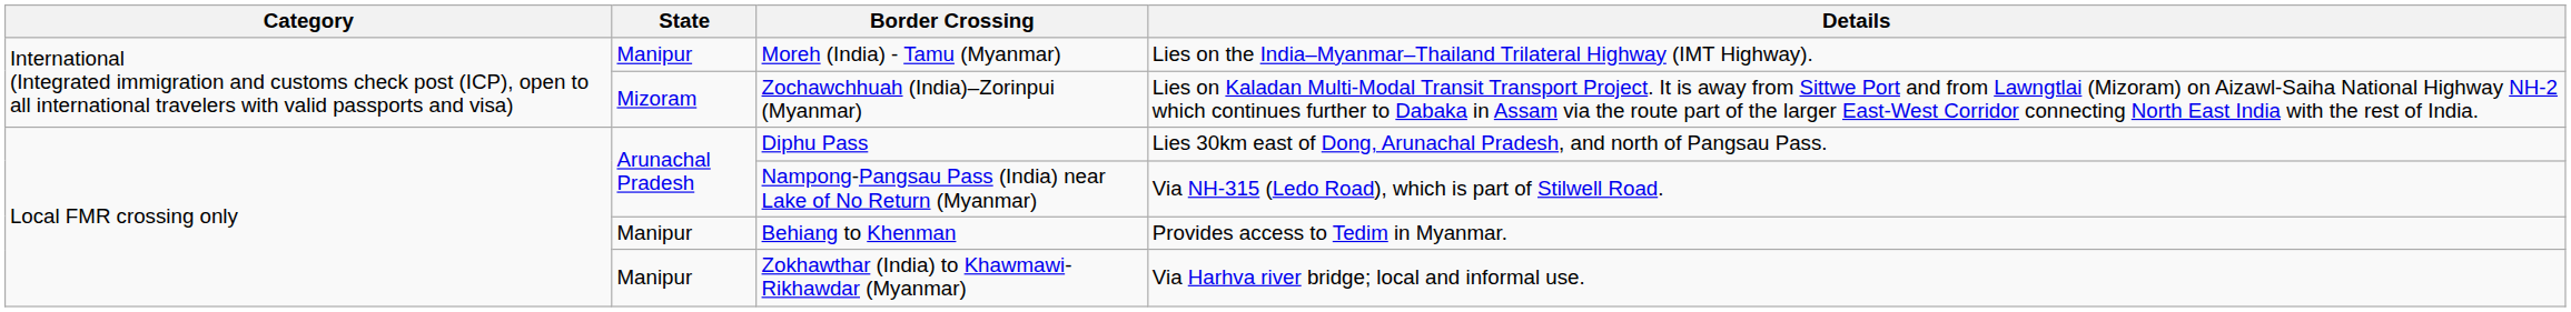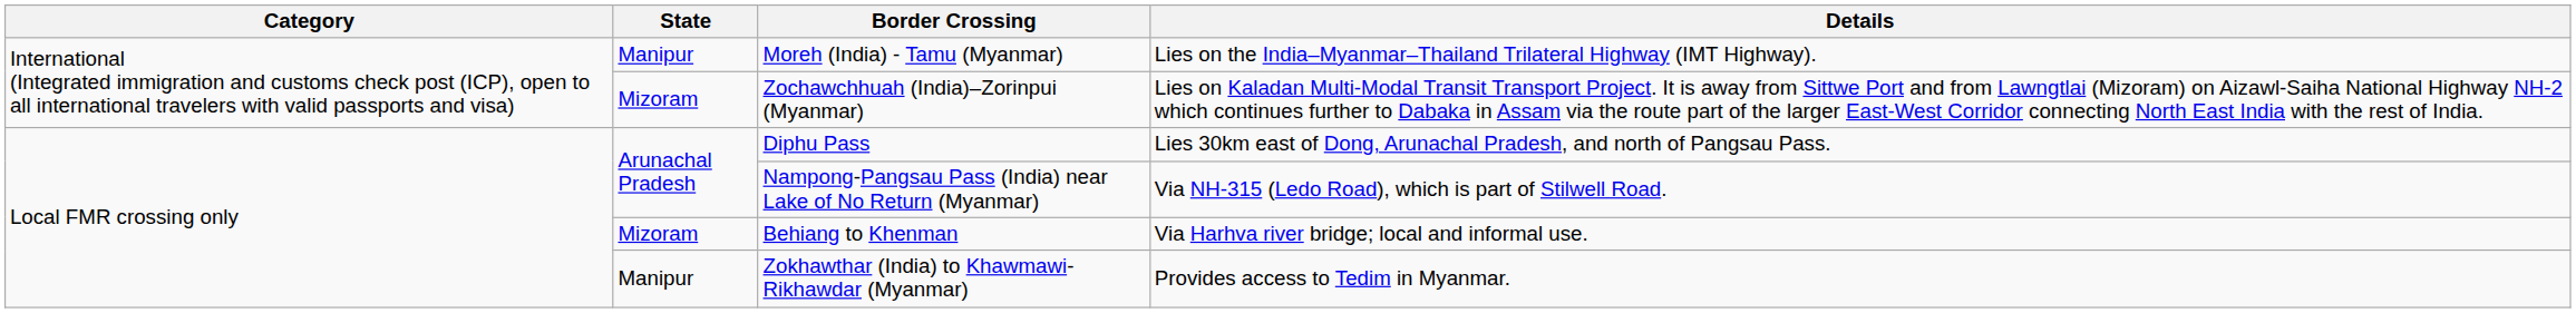 <table class="wikitable sortable">
 <tr>
 <th>Category</th>
 <th>State</th>
 <th>Border Crossing</th>
 <th>Details</th>
 </tr>
 <tr>
 <td rowspan="2">International <br>(Integrated immigration and customs check post (ICP), open to all international travelers with valid passports and visa)</td>
 <td><a href='#'>Manipur</a></td>
 <td><a href='#'>Moreh</a> (India) - <a href='#'>Tamu</a> (Myanmar)</td>
 <td>Lies on the <a href='#'>India–Myanmar–Thailand Trilateral Highway</a> (IMT Highway).</td>
 </tr>
 <tr>
 <td><a href='#'>Mizoram</a></td>
 <td><a href='#'>Zochawchhuah</a> (India)–Zorinpui (Myanmar)</td>
 <td>Lies on <a href='#'>Kaladan Multi-Modal Transit Transport Project</a>. It is  away from <a href='#'>Sittwe Port</a> and  from <a href='#'>Lawngtlai</a> (Mizoram) on Aizawl-Saiha National Highway <a href='#'>NH-2</a> which continues further to <a href='#'>Dabaka</a> in <a href='#'>Assam</a> via the  route part of the larger <a href='#'>East-West Corridor</a> connecting <a href='#'>North East India</a> with the rest of India.</td>
 </tr>
 <tr>
 <td rowspan="4">Local FMR crossing only</td>
 <td rowspan="2"><a href='#'>Arunachal Pradesh</a></td>
 <td><a href='#'>Diphu Pass</a></td>
 <td>Lies 30km east of <a href='#'>Dong, Arunachal Pradesh</a>, and north of Pangsau Pass.</td>
 </tr>
 <tr>
 <td><a href='#'>Nampong</a>-<a href='#'>Pangsau Pass</a> (India) near <a href='#'>Lake of No Return</a> (Myanmar)</td>
 <td>Via <a href='#'>NH-315</a> (<a href='#'>Ledo Road</a>), which is part of <a href='#'>Stilwell Road</a>.</td>
 </tr>
 <tr>
-<td rowspan="1">Manipur</td>
+<td><a href='#'>Mizoram</a></td>
 <td><a href='#'>Behiang</a> to <a href='#'>Khenman</a></td>
-<td>Provides access to <a href='#'>Tedim</a> in Myanmar.</td>
+<td>Via <a href='#'>Harhva river</a> bridge; local and informal use.</td>
 </tr>
 <tr>
 <td rowspan="1">Manipur</td>
 <td><a href='#'>Zokhawthar</a> (India) to <a href='#'>Khawmawi</a>-<a href='#'>Rikhawdar</a> (Myanmar)</td>
-<td>Via <a href='#'>Harhva river</a> bridge; local and informal use.</td>
+<td>Provides access to <a href='#'>Tedim</a> in Myanmar.</td>
 </tr>
 </table>
